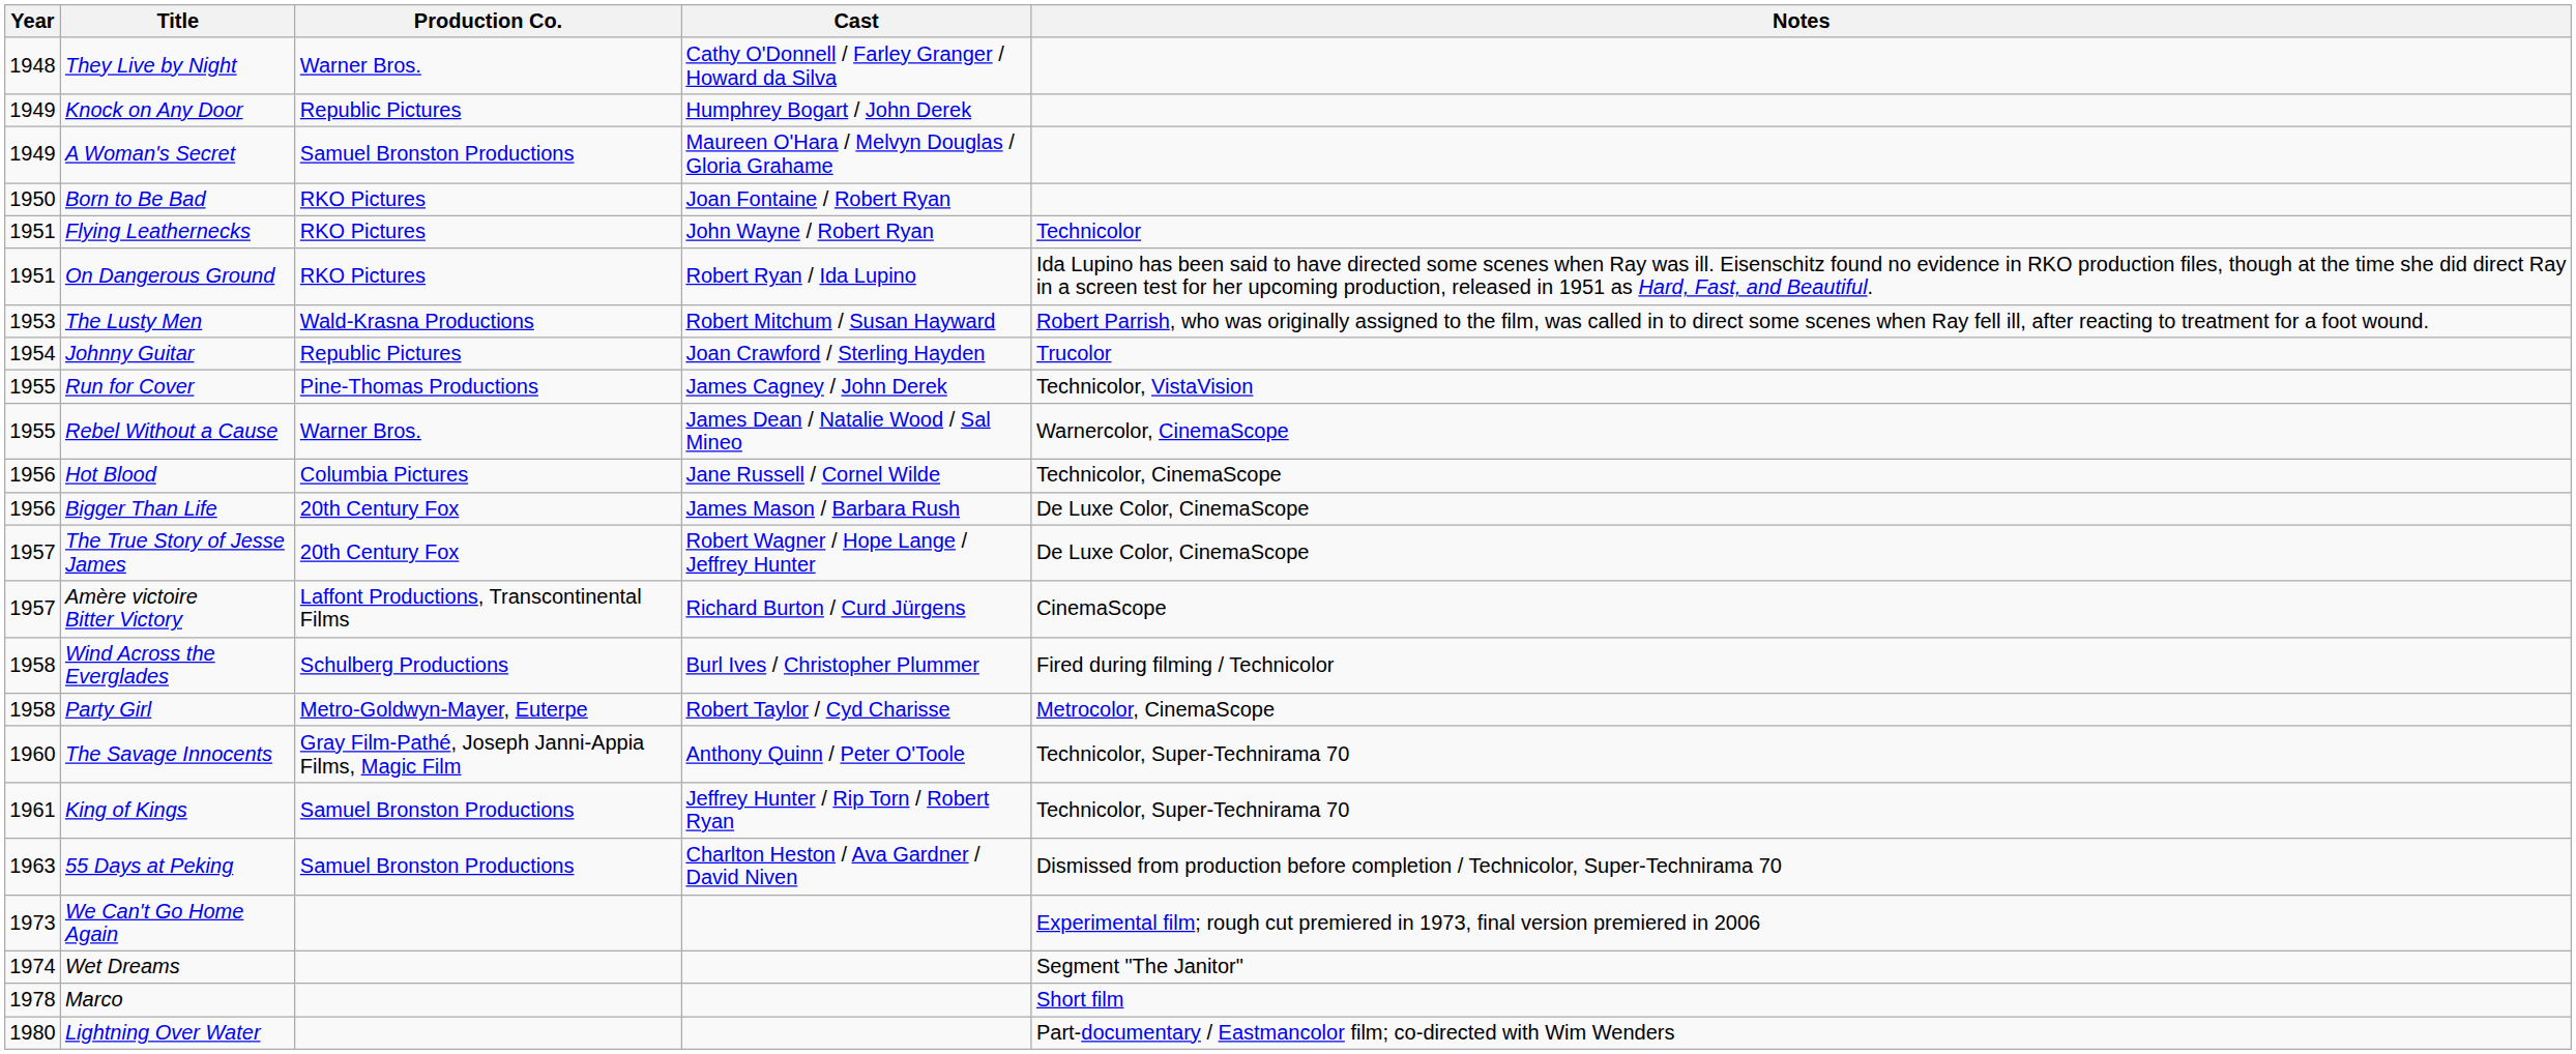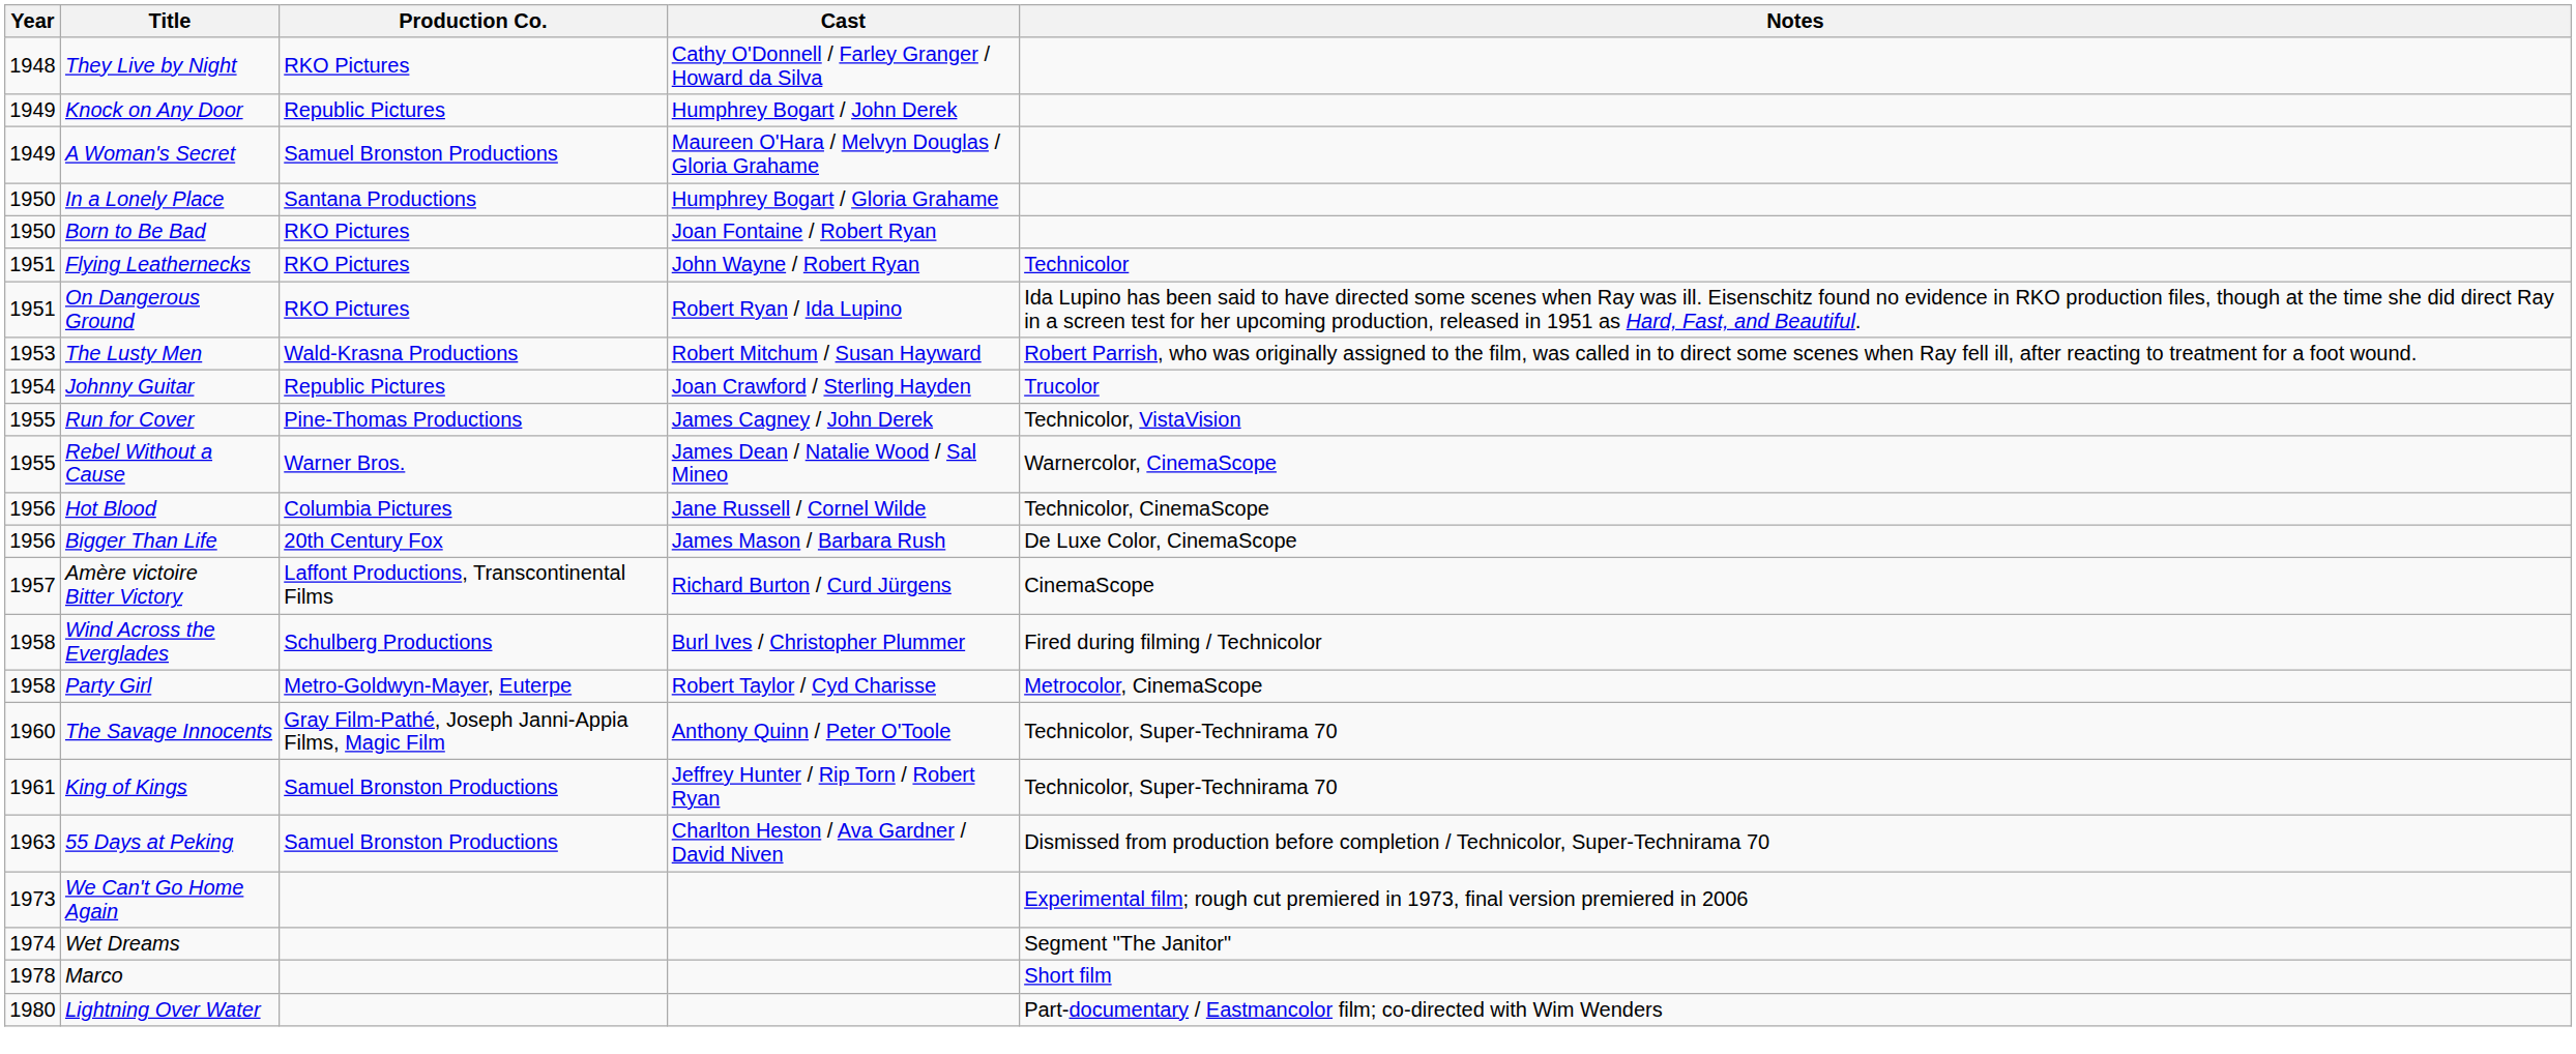 <table class="wikitable sortable" width="100%">
 <tr>
 <th>Year</th>
 <th>Title</th>
 <th>Production Co.</th>
 <th>Cast</th>
 <th>Notes</th>
 </tr>
 <tr>
 <td>1948</td>
 <td><em><a href='#'>They Live by Night</a></em></td>
-<td><a href='#'>Warner Bros.</a></td>
+<td><a href='#'>RKO Pictures</a></td>
 <td><a href='#'>Cathy O'Donnell</a> / <a href='#'>Farley Granger</a> / <a href='#'>Howard da Silva</a></td>
 <td></td>
 </tr>
 <tr>
 <td>1949</td>
 <td><em><a href='#'>Knock on Any Door</a></em></td>
 <td><a href='#'>Republic Pictures</a></td>
 <td><a href='#'>Humphrey Bogart</a> / <a href='#'>John Derek</a></td>
 <td></td>
 </tr>
 <tr>
 <td>1949</td>
 <td><em><a href='#'>A Woman's Secret</a></em></td>
 <td><a href='#'>Samuel Bronston Productions</a></td>
 <td><a href='#'>Maureen O'Hara</a> / <a href='#'>Melvyn Douglas</a> / <a href='#'>Gloria Grahame</a></td>
+<td></td>
+</tr>
+<tr>
+<td>1950</td>
+<td><em><a href='#'>In a Lonely Place</a></em></td>
+<td><a href='#'>Santana Productions</a></td>
+<td><a href='#'>Humphrey Bogart</a> / <a href='#'>Gloria Grahame</a></td>
 <td></td>
 </tr>
 <tr>
 <td>1950</td>
 <td><em><a href='#'>Born to Be Bad</a></em></td>
 <td><a href='#'>RKO Pictures</a></td>
 <td><a href='#'>Joan Fontaine</a> / <a href='#'>Robert Ryan</a></td>
 <td></td>
 </tr>
 <tr>
 <td>1951</td>
 <td><em><a href='#'>Flying Leathernecks</a></em></td>
 <td><a href='#'>RKO Pictures</a></td>
 <td><a href='#'>John Wayne</a> / <a href='#'>Robert Ryan</a></td>
 <td><a href='#'>Technicolor</a></td>
 </tr>
 <tr>
 <td>1951</td>
 <td><em><a href='#'>On Dangerous Ground</a></em></td>
 <td><a href='#'>RKO Pictures</a></td>
 <td><a href='#'>Robert Ryan</a> / <a href='#'>Ida Lupino</a></td>
 <td>Ida Lupino has been said to have directed some scenes when Ray was ill.  Eisenschitz found no evidence in RKO production files, though at the time she did direct Ray in a screen test for her upcoming production, released in 1951 as <em><a href='#'>Hard, Fast, and Beautiful</a></em>.</td>
 </tr>
 <tr>
 <td>1953</td>
 <td><em><a href='#'>The Lusty Men</a></em></td>
 <td><a href='#'>Wald-Krasna Productions</a></td>
 <td><a href='#'>Robert Mitchum</a> / <a href='#'>Susan Hayward</a></td>
 <td><a href='#'>Robert Parrish</a>, who was originally assigned to the film, was called in to direct some scenes when Ray fell ill, after reacting to treatment for a foot wound.</td>
 </tr>
 <tr>
 <td>1954</td>
 <td><em><a href='#'>Johnny Guitar</a></em></td>
 <td><a href='#'>Republic Pictures</a></td>
 <td><a href='#'>Joan Crawford</a> / <a href='#'>Sterling Hayden</a></td>
 <td><a href='#'>Trucolor</a></td>
 </tr>
 <tr>
 <td>1955</td>
 <td><em><a href='#'>Run for Cover</a></em></td>
 <td><a href='#'>Pine-Thomas Productions</a></td>
 <td><a href='#'>James Cagney</a> / <a href='#'>John Derek</a></td>
 <td>Technicolor, <a href='#'>VistaVision</a></td>
 </tr>
 <tr>
 <td>1955</td>
 <td><em><a href='#'>Rebel Without a Cause</a></em></td>
 <td><a href='#'>Warner Bros.</a></td>
 <td><a href='#'>James Dean</a> / <a href='#'>Natalie Wood</a> / <a href='#'>Sal Mineo</a></td>
 <td>Warnercolor, <a href='#'>CinemaScope</a></td>
 </tr>
 <tr>
 <td>1956</td>
 <td><em><a href='#'>Hot Blood</a></em></td>
 <td><a href='#'>Columbia Pictures</a></td>
 <td><a href='#'>Jane Russell</a> / <a href='#'>Cornel Wilde</a></td>
 <td>Technicolor, CinemaScope</td>
 </tr>
 <tr>
 <td>1956</td>
 <td><em><a href='#'>Bigger Than Life</a></em></td>
 <td><a href='#'>20th Century Fox</a></td>
 <td><a href='#'>James Mason</a> / <a href='#'>Barbara Rush</a></td>
-<td>De Luxe Color, CinemaScope</td>
-</tr>
-<tr>
-<td>1957</td>
-<td><em><a href='#'>The True Story of Jesse James</a></em></td>
-<td><a href='#'>20th Century Fox</a></td>
-<td><a href='#'>Robert Wagner</a> / <a href='#'>Hope Lange</a> / <a href='#'>Jeffrey Hunter</a></td>
 <td>De Luxe Color, CinemaScope</td>
 </tr>
 <tr>
 <td>1957</td>
 <td><em>Amère victoire</em><br><em><a href='#'>Bitter Victory</a></em></td>
 <td><a href='#'>Laffont Productions</a>, Transcontinental Films</td>
 <td><a href='#'>Richard Burton</a> / <a href='#'>Curd Jürgens</a></td>
 <td>CinemaScope</td>
 </tr>
 <tr>
 <td>1958</td>
 <td><em><a href='#'>Wind Across the Everglades</a></em></td>
 <td><a href='#'>Schulberg Productions</a></td>
 <td><a href='#'>Burl Ives</a> / <a href='#'>Christopher Plummer</a></td>
 <td>Fired during filming / Technicolor</td>
 </tr>
 <tr>
 <td>1958</td>
 <td><em><a href='#'>Party Girl</a></em></td>
 <td><a href='#'>Metro-Goldwyn-Mayer</a>, <a href='#'>Euterpe</a></td>
 <td><a href='#'>Robert Taylor</a> / <a href='#'>Cyd Charisse</a></td>
 <td><a href='#'>Metrocolor</a>, CinemaScope</td>
 </tr>
 <tr>
 <td>1960</td>
 <td><em><a href='#'>The Savage Innocents</a></em></td>
 <td><a href='#'>Gray Film-Pathé</a>, Joseph Janni-Appia Films, <a href='#'>Magic Film</a></td>
 <td><a href='#'>Anthony Quinn</a> / <a href='#'>Peter O'Toole</a></td>
 <td>Technicolor, Super-Technirama 70</td>
 </tr>
 <tr>
 <td>1961</td>
 <td><em><a href='#'>King of Kings</a></em></td>
 <td><a href='#'>Samuel Bronston Productions</a></td>
 <td><a href='#'>Jeffrey Hunter</a> / <a href='#'>Rip Torn</a> / <a href='#'>Robert Ryan</a></td>
 <td>Technicolor, Super-Technirama 70</td>
 </tr>
 <tr>
 <td>1963</td>
 <td><em><a href='#'>55 Days at Peking</a></em></td>
 <td><a href='#'>Samuel Bronston Productions</a></td>
 <td><a href='#'>Charlton Heston</a> / <a href='#'>Ava Gardner</a> / <a href='#'>David Niven</a></td>
 <td>Dismissed from production before completion / Technicolor, Super-Technirama 70</td>
 </tr>
 <tr>
 <td>1973</td>
 <td><em><a href='#'>We Can't Go Home Again</a></em></td>
 <td></td>
 <td></td>
 <td><a href='#'>Experimental film</a>; rough cut premiered in 1973, final version premiered in 2006</td>
 </tr>
 <tr>
 <td>1974</td>
 <td><em>Wet Dreams</em></td>
 <td></td>
 <td></td>
 <td>Segment "The Janitor"</td>
 </tr>
 <tr 1977 HAIR as The General>
 <td>1978</td>
 <td><em>Marco</em></td>
 <td></td>
 <td></td>
 <td><a href='#'>Short film</a></td>
 </tr>
 <tr>
 <td>1980</td>
 <td><em><a href='#'>Lightning Over Water</a></em></td>
 <td></td>
 <td></td>
 <td>Part-<a href='#'>documentary</a> / <a href='#'>Eastmancolor</a> film; co-directed with Wim Wenders</td>
 </tr>
 </table>
